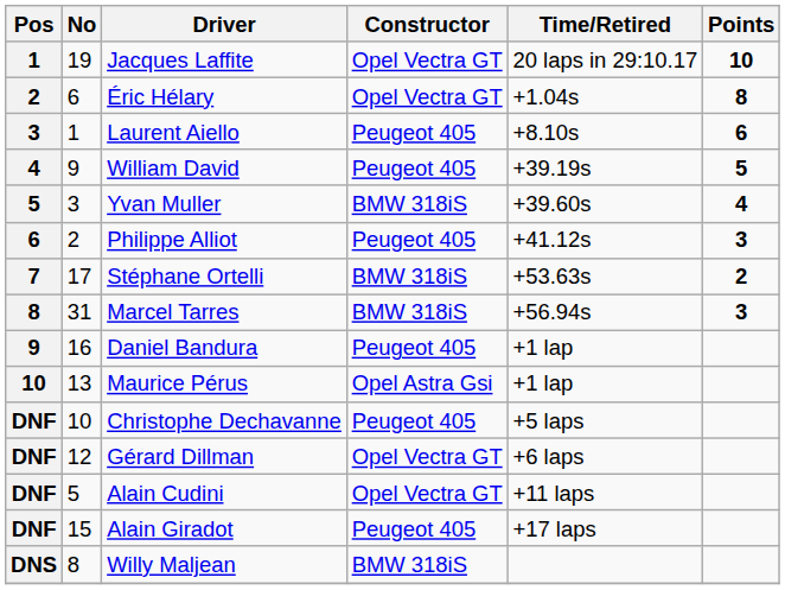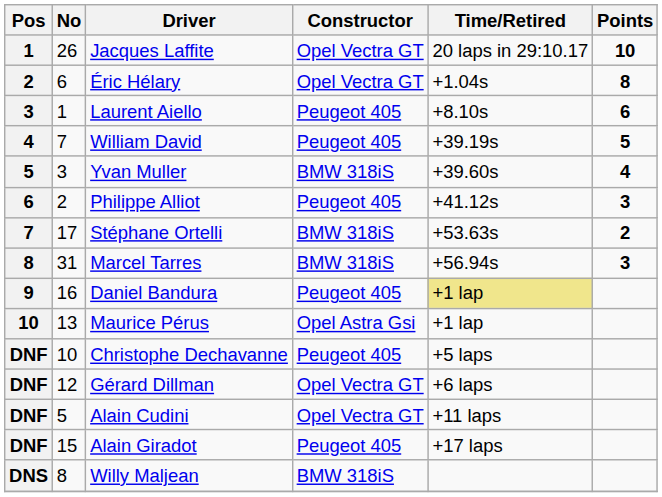 <table class="wikitable" style="font-size: 80%;">
 <tr>
 <th>Pos</th>
 <th>No</th>
 <th>Driver</th>
 <th>Constructor</th>
 <th>Time/Retired</th>
 <th>Points</th>
 </tr>
 <tr>
 <th>1</th>
-<td>19</td>
+<td>26</td>
 <td> <a href='#'>Jacques Laffite</a></td>
 <td><a href='#'> Opel Vectra GT</a></td>
 <td>20 laps in 29:10.17</td>
 <td align=center><strong>10</strong></td>
 </tr>
 <tr>
 <th>2</th>
 <td>6</td>
 <td> <a href='#'>Éric Hélary</a></td>
 <td><a href='#'> Opel Vectra GT</a></td>
 <td>+1.04s</td>
 <td align=center><strong>8</strong></td>
 </tr>
 <tr>
 <th>3</th>
 <td>1</td>
 <td> <a href='#'>Laurent Aiello</a></td>
 <td><a href='#'>Peugeot 405</a></td>
 <td>+8.10s</td>
 <td align=center><strong>6</strong></td>
 </tr>
 <tr>
 <th>4</th>
-<td>9</td>
+<td>7</td>
 <td> <a href='#'>William David</a></td>
 <td><a href='#'>Peugeot 405</a></td>
 <td>+39.19s</td>
 <td align=center><strong>5</strong></td>
 </tr>
 <tr>
 <th>5</th>
 <td>3</td>
 <td> <a href='#'>Yvan Muller</a></td>
 <td><a href='#'>BMW 318iS</a></td>
 <td>+39.60s</td>
 <td align=center><strong>4</strong></td>
 </tr>
 <tr>
 <th>6</th>
 <td>2</td>
 <td> <a href='#'>Philippe Alliot</a></td>
 <td><a href='#'>Peugeot 405</a></td>
 <td>+41.12s</td>
 <td align=center><strong>3</strong></td>
 </tr>
 <tr>
 <th>7</th>
 <td>17</td>
 <td> <a href='#'>Stéphane Ortelli</a></td>
 <td><a href='#'>BMW 318iS</a></td>
 <td>+53.63s</td>
 <td align=center><strong>2</strong></td>
 </tr>
 <tr>
 <th>8</th>
 <td>31</td>
 <td> <a href='#'>Marcel Tarres</a></td>
 <td><a href='#'>BMW 318iS</a></td>
 <td>+56.94s</td>
 <td align=center><strong>3</strong></td>
 </tr>
 <tr>
 <th>9</th>
 <td>16</td>
 <td> <a href='#'>Daniel Bandura</a></td>
 <td><a href='#'>Peugeot 405</a></td>
-<td>+1 lap</td>
+<td style="background: khaki;">+1 lap</td>
 <td></td>
 </tr>
 <tr>
 <th>10</th>
 <td>13</td>
 <td> <a href='#'>Maurice Pérus</a></td>
 <td><a href='#'>Opel Astra Gsi</a></td>
 <td>+1 lap</td>
 <td></td>
 </tr>
 <tr>
 <th>DNF</th>
 <td>10</td>
 <td> <a href='#'>Christophe Dechavanne</a></td>
 <td><a href='#'>Peugeot 405</a></td>
 <td>+5 laps</td>
 <td></td>
 </tr>
 <tr>
 <th>DNF</th>
 <td>12</td>
 <td> <a href='#'>Gérard Dillman</a></td>
 <td><a href='#'> Opel Vectra GT</a></td>
 <td>+6 laps</td>
 <td></td>
 </tr>
 <tr>
 <th>DNF</th>
 <td>5</td>
 <td> <a href='#'>Alain Cudini</a></td>
 <td><a href='#'> Opel Vectra GT</a></td>
 <td>+11 laps</td>
 <td></td>
 </tr>
 <tr>
 <th>DNF</th>
 <td>15</td>
 <td> <a href='#'>Alain Giradot</a></td>
 <td><a href='#'>Peugeot 405</a></td>
 <td>+17 laps</td>
 <td></td>
 </tr>
 <tr>
 <th>DNS</th>
 <td>8</td>
 <td> <a href='#'>Willy Maljean</a></td>
 <td><a href='#'>BMW 318iS</a></td>
 <td></td>
 <td></td>
 </tr>
 <tr>
 </tr>
 </table>
